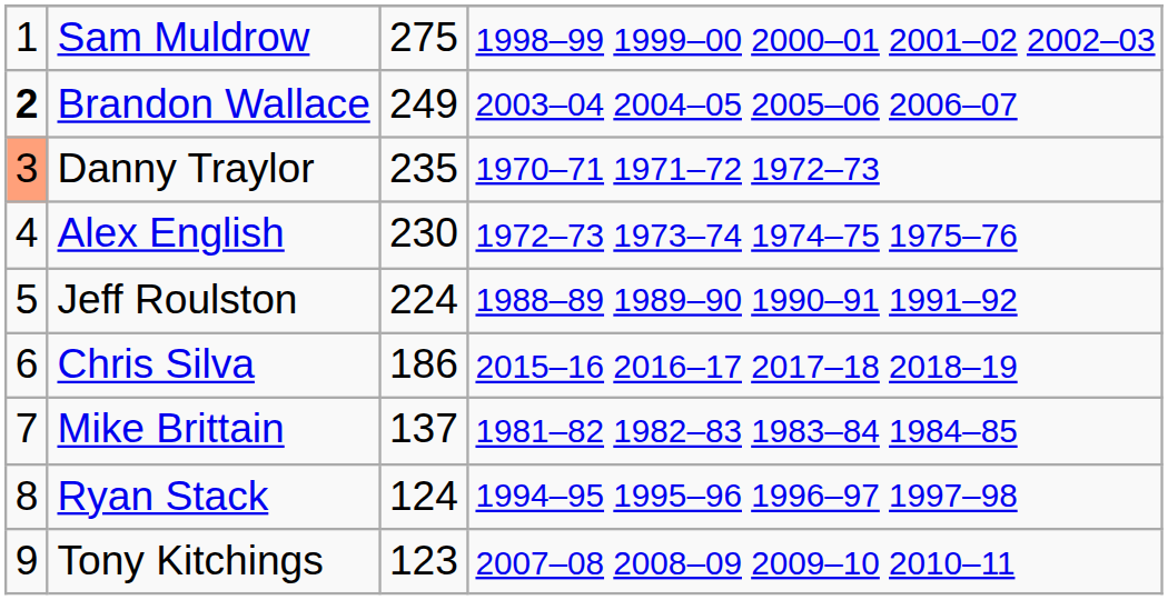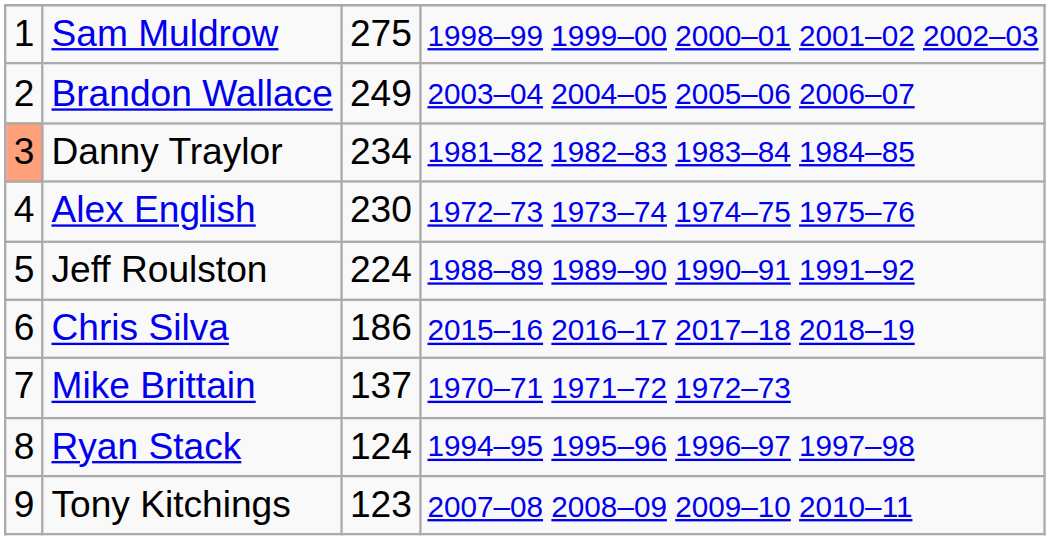 <table class="wikitable">
 <tr>
 </tr>
 <tr>
 <td>1</td>
 <td><a href='#'>Sam Muldrow</a></td>
 <td>275</td>
 <td style="font-size:80%;"><a href='#'>1998–99</a> <a href='#'>1999–00</a> <a href='#'>2000–01</a> <a href='#'>2001–02</a> <a href='#'>2002–03</a></td>
 </tr>
 <tr>
-<td><strong>2</strong></td>
+<td>2</td>
 <td><a href='#'>Brandon Wallace</a></td>
 <td>249</td>
 <td style="font-size:80%;"><a href='#'>2003–04</a> <a href='#'>2004–05</a> <a href='#'>2005–06</a> <a href='#'>2006–07</a></td>
 </tr>
 <tr>
 <td style="background: lightsalmon;">3</td>
 <td>Danny Traylor</td>
-<td>235</td>
-<td style="font-size:80%;"><a href='#'>1970–71</a> <a href='#'>1971–72</a> <a href='#'>1972–73</a></td>
+<td>234</td>
+<td style="font-size:80%;"><a href='#'>1981–82</a> <a href='#'>1982–83</a> <a href='#'>1983–84</a> <a href='#'>1984–85</a></td>
 </tr>
 <tr>
 <td>4</td>
 <td><a href='#'>Alex English</a></td>
 <td>230</td>
 <td style="font-size:80%;"><a href='#'>1972–73</a> <a href='#'>1973–74</a> <a href='#'>1974–75</a> <a href='#'>1975–76</a></td>
 </tr>
 <tr>
 <td>5</td>
 <td>Jeff Roulston</td>
 <td>224</td>
 <td style="font-size:80%;"><a href='#'>1988–89</a> <a href='#'>1989–90</a> <a href='#'>1990–91</a> <a href='#'>1991–92</a></td>
 </tr>
 <tr>
 <td>6</td>
 <td><a href='#'>Chris Silva</a></td>
 <td>186</td>
 <td style="font-size:80%;"><a href='#'>2015–16</a> <a href='#'>2016–17</a> <a href='#'>2017–18</a> <a href='#'>2018–19</a></td>
 </tr>
 <tr>
 <td>7</td>
 <td><a href='#'>Mike Brittain</a></td>
 <td>137</td>
-<td style="font-size:80%;"><a href='#'>1981–82</a> <a href='#'>1982–83</a> <a href='#'>1983–84</a> <a href='#'>1984–85</a></td>
+<td style="font-size:80%;"><a href='#'>1970–71</a> <a href='#'>1971–72</a> <a href='#'>1972–73</a></td>
 </tr>
 <tr>
 <td>8</td>
 <td><a href='#'>Ryan Stack</a></td>
 <td>124</td>
 <td style="font-size:80%;"><a href='#'>1994–95</a> <a href='#'>1995–96</a> <a href='#'>1996–97</a> <a href='#'>1997–98</a></td>
 </tr>
 <tr>
 <td>9</td>
 <td>Tony Kitchings</td>
 <td>123</td>
 <td style="font-size:80%;"><a href='#'>2007–08</a> <a href='#'>2008–09</a> <a href='#'>2009–10</a> <a href='#'>2010–11</a></td>
 </tr>
 </table>
